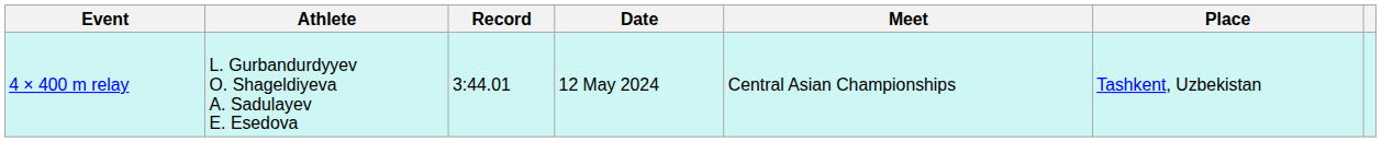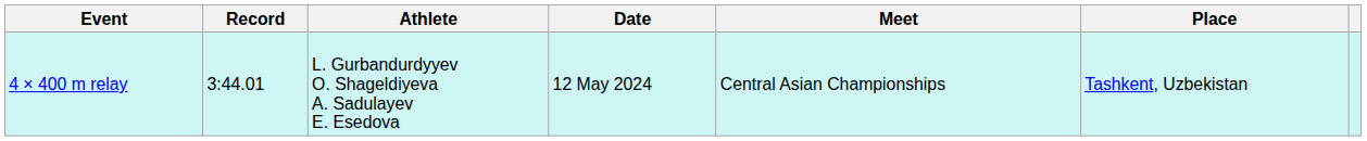 <table class="wikitable" style="font-size: 95%; width: 95%;">
 <tr>
 <th>Event</th>
+<th>Record</th>
 <th>Athlete</th>
-<th>Record</th>
 <th>Date</th>
 <th>Meet</th>
 <th>Place</th>
 <th></th>
 </tr>
 <tr bgcolor="#CEF6F5">
 <td><a href='#'>4 × 400 m relay</a></td>
+<td>3:44.01</td>
 <td><br>L. Gurbandurdyyev<br>O. Shageldiyeva<br>A. Sadulayev<br>E. Esedova</td>
-<td>3:44.01</td>
 <td>12 May 2024</td>
 <td>Central Asian Championships</td>
 <td><a href='#'>Tashkent</a>, Uzbekistan</td>
 <td></td>
 </tr>
 </table>
